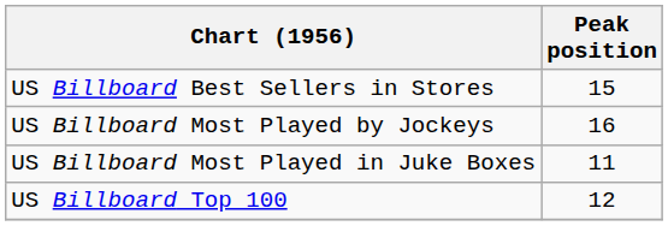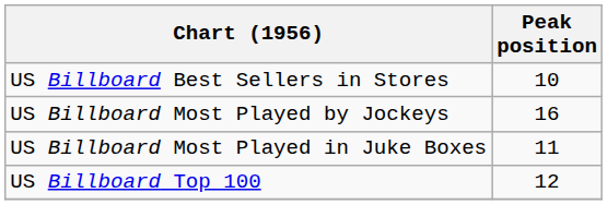 <table class="wikitable sortable">
 <tr>
 <th align="left">Chart (1956)</th>
 <th align="left">Peak<br>position</th>
 </tr>
 <tr>
 <td>US <em><a href='#'>Billboard</a></em> Best Sellers in Stores</td>
-<td style="text-align:center;">15</td>
+<td style="text-align:center;">10</td>
 </tr>
 <tr>
 <td>US <em>Billboard</em> Most Played by Jockeys</td>
 <td style="text-align:center;">16</td>
 </tr>
 <tr>
 <td>US <em>Billboard</em> Most Played in Juke Boxes</td>
 <td style="text-align:center;">11</td>
 </tr>
 <tr>
 <td>US <a href='#'><em>Billboard</em> Top 100</a></td>
 <td style="text-align:center;">12</td>
 </tr>
 <tr>
 </tr>
 </table>
